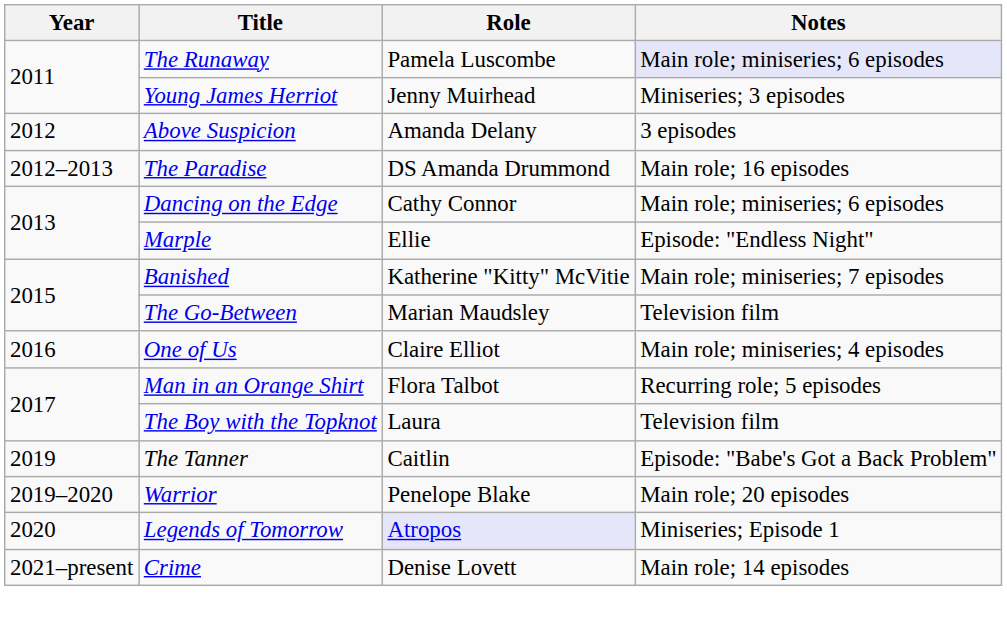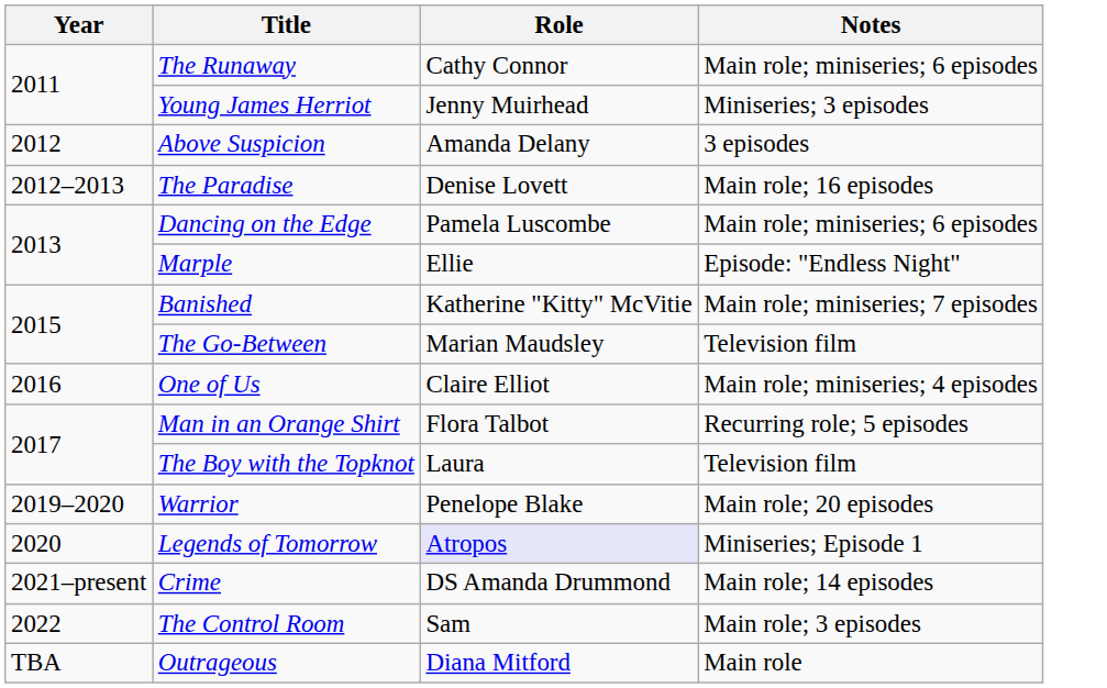 <table class="wikitable">
 <tr>
 <th>Year</th>
 <th>Title</th>
 <th>Role</th>
 <th>Notes</th>
 </tr>
 <tr>
 <td rowspan="2">2011</td>
 <td><em><a href='#'>The Runaway</a></em></td>
-<td>Pamela Luscombe</td>
-<td style="background: lavender;">Main role; miniseries; 6 episodes</td>
+<td>Cathy Connor</td>
+<td>Main role; miniseries; 6 episodes</td>
 </tr>
 <tr>
 <td><em><a href='#'>Young James Herriot</a></em></td>
 <td>Jenny Muirhead</td>
 <td>Miniseries; 3 episodes</td>
 </tr>
 <tr>
 <td>2012</td>
 <td><em><a href='#'>Above Suspicion</a></em></td>
 <td>Amanda Delany</td>
 <td>3 episodes</td>
 </tr>
 <tr>
 <td>2012–2013</td>
 <td><em><a href='#'>The Paradise</a></em></td>
-<td>DS Amanda Drummond</td>
+<td>Denise Lovett</td>
 <td>Main role; 16 episodes</td>
 </tr>
 <tr>
 <td rowspan="2">2013</td>
 <td><em><a href='#'>Dancing on the Edge</a></em></td>
-<td>Cathy Connor</td>
+<td>Pamela Luscombe</td>
 <td>Main role; miniseries; 6 episodes</td>
 </tr>
 <tr>
 <td><em><a href='#'>Marple</a></em></td>
 <td>Ellie</td>
 <td>Episode: "Endless Night"</td>
 </tr>
 <tr>
 <td rowspan="2">2015</td>
 <td><em><a href='#'>Banished</a></em></td>
 <td>Katherine "Kitty" McVitie</td>
 <td>Main role; miniseries; 7 episodes</td>
 </tr>
 <tr>
 <td><em><a href='#'>The Go-Between</a></em></td>
 <td>Marian Maudsley</td>
 <td>Television film</td>
 </tr>
 <tr>
 <td>2016</td>
 <td><em><a href='#'>One of Us</a></em></td>
 <td>Claire Elliot</td>
 <td>Main role; miniseries; 4 episodes</td>
 </tr>
 <tr>
 <td rowspan="2">2017</td>
 <td><em><a href='#'>Man in an Orange Shirt</a></em></td>
 <td>Flora Talbot</td>
 <td>Recurring role; 5 episodes</td>
 </tr>
 <tr>
 <td><em><a href='#'>The Boy with the Topknot</a></em></td>
 <td>Laura</td>
 <td>Television film</td>
 </tr>
 <tr>
-<td>2019</td>
-<td><em>The Tanner</em></td>
-<td>Caitlin</td>
-<td>Episode: "Babe's Got a Back Problem"</td>
-</tr>
-<tr>
 <td>2019–2020</td>
 <td><em><a href='#'>Warrior</a></em></td>
 <td>Penelope Blake</td>
 <td>Main role; 20 episodes</td>
 </tr>
 <tr>
 <td>2020</td>
 <td><em><a href='#'>Legends of Tomorrow</a></em></td>
 <td style="background: lavender;"><a href='#'>Atropos</a></td>
 <td>Miniseries; Episode 1</td>
 </tr>
 <tr>
 <td>2021–present</td>
 <td><em><a href='#'>Crime</a></em></td>
-<td>Denise Lovett</td>
+<td>DS Amanda Drummond</td>
 <td>Main role; 14 episodes</td>
 </tr>
+<tr>
+<td>2022</td>
+<td><em><a href='#'>The Control Room</a></em></td>
+<td>Sam</td>
+<td>Main role; 3 episodes</td>
+</tr>
+<tr>
+<td>TBA</td>
+<td><em><a href='#'>Outrageous</a></em></td>
+<td><a href='#'>Diana Mitford</a></td>
+<td>Main role</td>
+</tr>
 </table>
